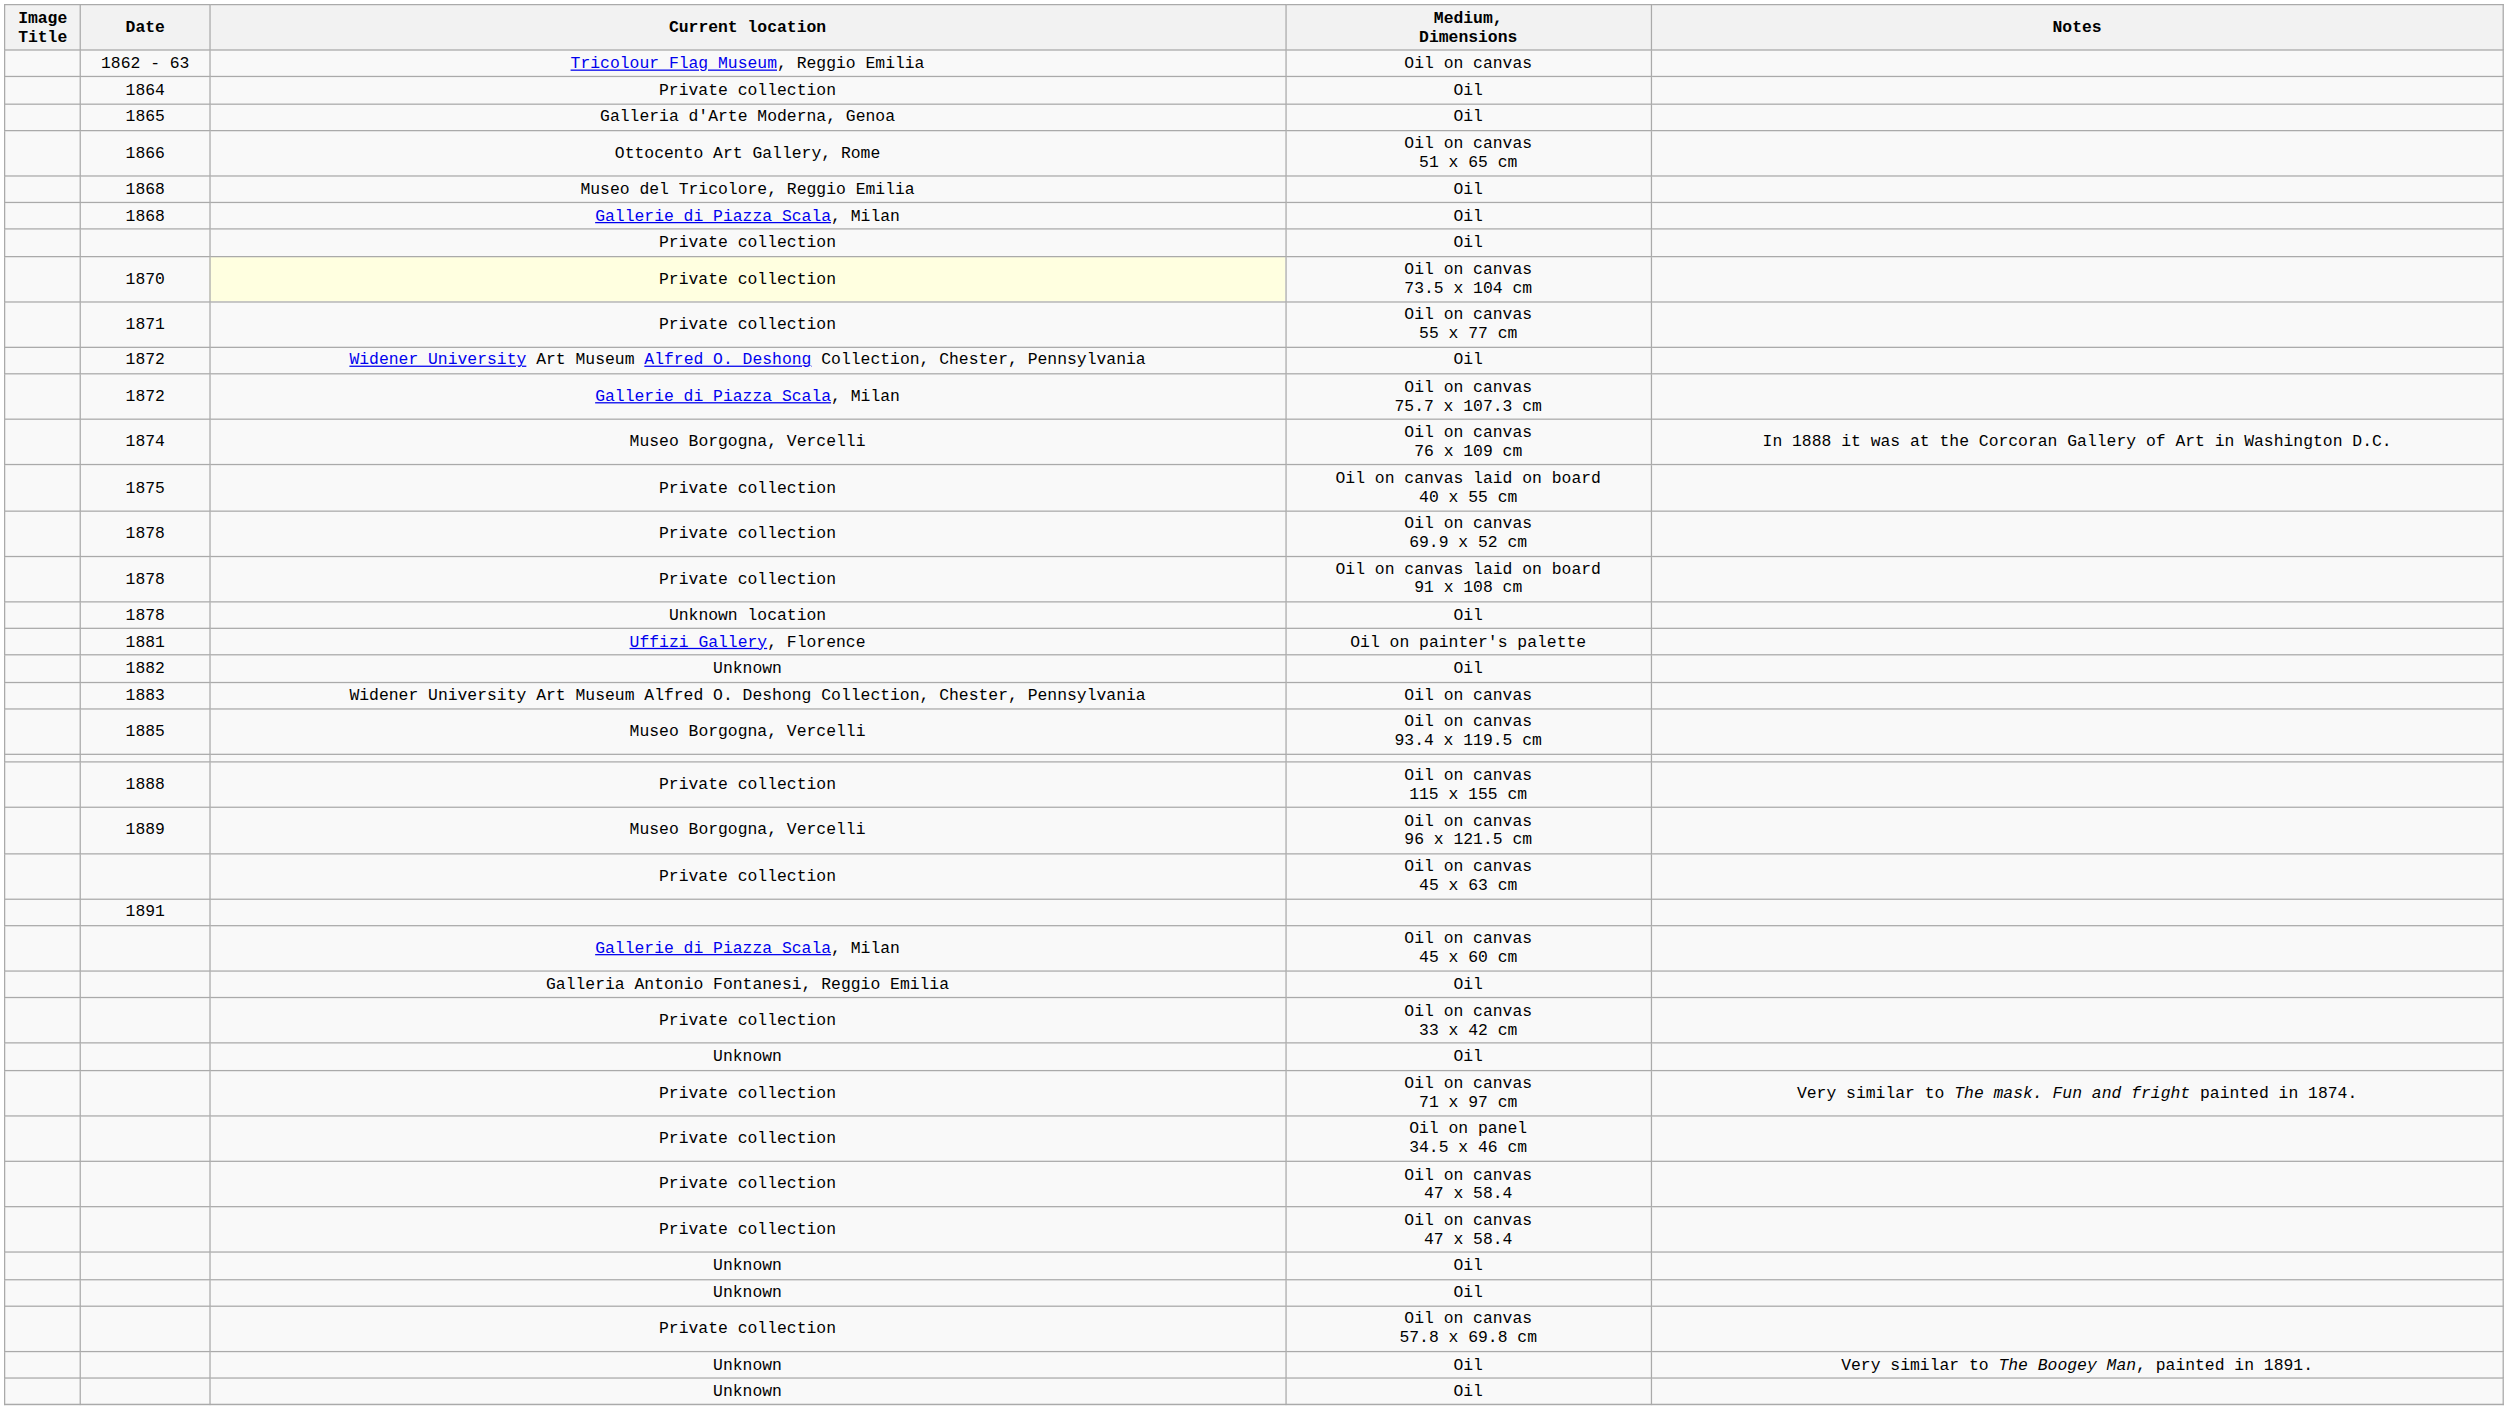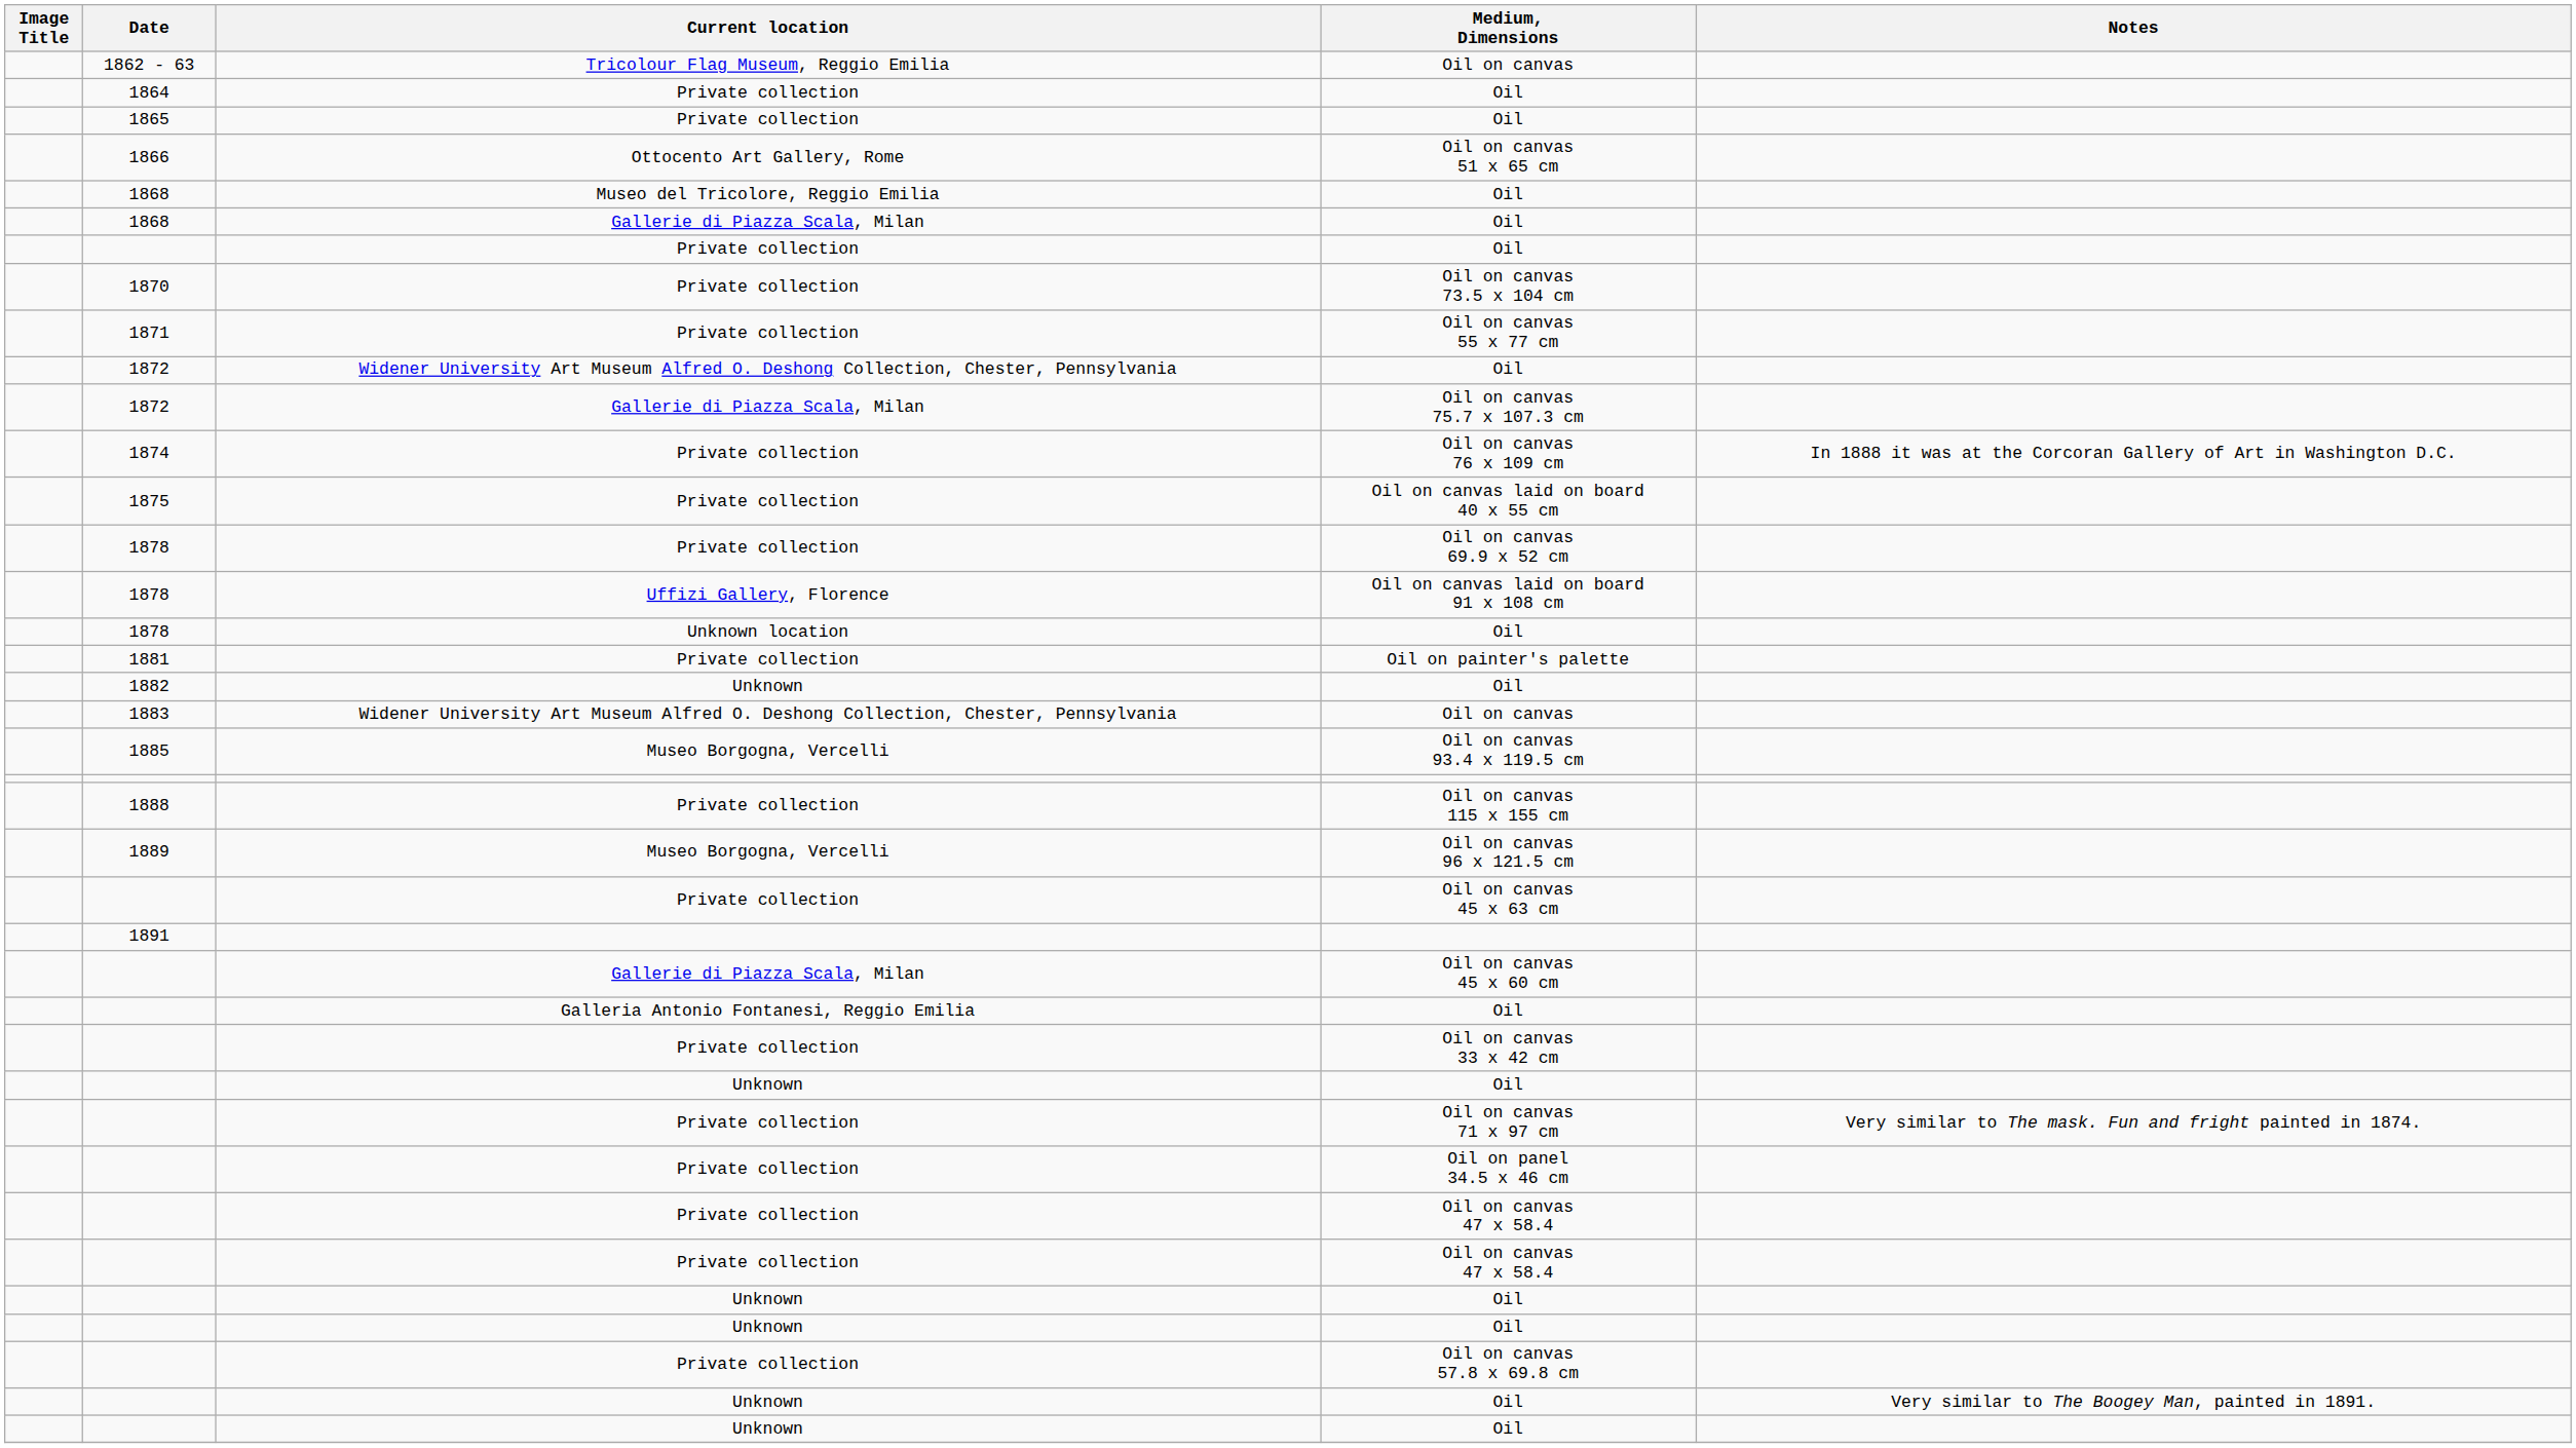 <table class="wikitable sortable" style="font-size:100%; text-align: center; width:100%">
 <tr>
 <th>Image<br>Title</th>
 <th>Date</th>
 <th>Current location</th>
 <th>Medium,<br>Dimensions</th>
 <th>Notes</th>
 </tr>
 <tr>
 <td></td>
 <td>1862 - 63</td>
 <td><a href='#'>Tricolour Flag Museum</a>, Reggio Emilia</td>
 <td>Oil on canvas</td>
 <td></td>
 </tr>
 <tr>
 <td></td>
 <td>1864</td>
 <td>Private collection</td>
 <td>Oil</td>
 <td></td>
 </tr>
 <tr>
 <td></td>
 <td>1865</td>
-<td>Galleria d'Arte Moderna, Genoa</td>
+<td>Private collection</td>
 <td>Oil</td>
 <td></td>
 </tr>
 <tr>
 <td></td>
 <td>1866</td>
 <td>Ottocento Art Gallery, Rome</td>
 <td>Oil on canvas<br>51 x 65 cm</td>
 <td></td>
 </tr>
 <tr>
 <td></td>
 <td>1868</td>
 <td>Museo del Tricolore, Reggio Emilia</td>
 <td>Oil</td>
 <td></td>
 </tr>
 <tr>
 <td></td>
 <td>1868</td>
 <td><a href='#'>Gallerie di Piazza Scala</a>, Milan</td>
 <td>Oil</td>
 <td></td>
 </tr>
 <tr>
 <td></td>
 <td></td>
 <td>Private collection</td>
 <td>Oil</td>
 <td></td>
 </tr>
 <tr>
 <td></td>
 <td>1870</td>
-<td style="background: lightyellow;">Private collection</td>
+<td>Private collection</td>
 <td>Oil on canvas<br>73.5 x 104 cm</td>
 <td></td>
 </tr>
 <tr>
 <td></td>
 <td>1871</td>
 <td>Private collection</td>
 <td>Oil on canvas<br>55 x 77 cm</td>
 <td></td>
 </tr>
 <tr>
 <td></td>
 <td>1872</td>
 <td><a href='#'>Widener University</a> Art Museum <a href='#'>Alfred O. Deshong</a> Collection, Chester, Pennsylvania</td>
 <td>Oil</td>
 <td></td>
 </tr>
 <tr>
 <td></td>
 <td>1872</td>
 <td><a href='#'>Gallerie di Piazza Scala</a>, Milan</td>
 <td>Oil on canvas<br>75.7 x 107.3 cm</td>
 <td></td>
 </tr>
 <tr>
 <td></td>
 <td>1874</td>
-<td>Museo Borgogna, Vercelli</td>
+<td>Private collection</td>
 <td>Oil on canvas<br>76 x 109 cm</td>
 <td>In 1888 it was at the Corcoran Gallery of Art in Washington D.C. </td>
 </tr>
 <tr>
 <td></td>
 <td>1875</td>
 <td>Private collection</td>
 <td>Oil on canvas laid on board<br>40 x 55 cm</td>
 <td></td>
 </tr>
 <tr>
 <td></td>
 <td>1878</td>
 <td>Private collection</td>
 <td>Oil on canvas<br>69.9 x 52 cm</td>
 <td></td>
 </tr>
 <tr>
 <td></td>
 <td>1878</td>
-<td>Private collection</td>
+<td><a href='#'>Uffizi Gallery</a>, Florence</td>
 <td>Oil on canvas laid on board<br>91 x 108 cm</td>
 <td></td>
 </tr>
 <tr>
 <td></td>
 <td>1878</td>
 <td>Unknown location</td>
 <td>Oil</td>
 <td></td>
 </tr>
 <tr>
 <td></td>
 <td>1881</td>
-<td><a href='#'>Uffizi Gallery</a>, Florence</td>
+<td>Private collection</td>
 <td>Oil on painter's palette</td>
 <td></td>
 </tr>
 <tr>
 <td></td>
 <td>1882</td>
 <td>Unknown</td>
 <td>Oil</td>
 <td></td>
 </tr>
 <tr>
 <td></td>
 <td>1883</td>
 <td>Widener University Art Museum Alfred O. Deshong Collection, Chester, Pennsylvania</td>
 <td>Oil on canvas</td>
 <td></td>
 </tr>
 <tr>
 <td></td>
 <td>1885</td>
 <td>Museo Borgogna, Vercelli</td>
 <td>Oil on canvas<br>93.4 x 119.5 cm</td>
 <td></td>
 </tr>
 <tr>
 <td></td>
 <td></td>
 <td></td>
 <td></td>
 </tr>
 <tr>
 <td></td>
 <td>1888</td>
 <td>Private collection</td>
 <td>Oil on canvas<br>115 x 155 cm</td>
 <td></td>
 </tr>
 <tr>
 <td></td>
 <td>1889</td>
 <td>Museo Borgogna, Vercelli</td>
 <td>Oil on canvas<br>96 x 121.5 cm</td>
 <td></td>
 </tr>
 <tr>
 <td></td>
 <td></td>
 <td>Private collection</td>
 <td>Oil on canvas<br>45 x 63 cm</td>
 <td></td>
 </tr>
 <tr>
 <td></td>
 <td>1891</td>
 <td></td>
 <td></td>
 <td></td>
 </tr>
 <tr>
 <td></td>
 <td></td>
 <td><a href='#'>Gallerie di Piazza Scala</a>, Milan</td>
 <td>Oil on canvas<br>45 x 60 cm</td>
 <td></td>
 </tr>
 <tr>
 <td></td>
 <td></td>
 <td>Galleria Antonio Fontanesi, Reggio Emilia</td>
 <td>Oil</td>
 <td></td>
 </tr>
 <tr>
 <td></td>
 <td></td>
 <td>Private collection</td>
 <td>Oil on canvas<br>33 x 42 cm</td>
 <td></td>
 </tr>
 <tr>
 <td></td>
 <td></td>
 <td>Unknown</td>
 <td>Oil</td>
 <td></td>
 </tr>
 <tr>
 <td></td>
 <td></td>
 <td>Private collection</td>
 <td>Oil on canvas<br>71 x 97 cm</td>
 <td>Very similar to <em>The mask. Fun and fright</em> painted in 1874.</td>
 </tr>
 <tr>
 <td></td>
 <td></td>
 <td>Private collection</td>
 <td>Oil on panel<br>34.5 x 46 cm</td>
 <td></td>
 </tr>
 <tr>
 <td></td>
 <td></td>
 <td>Private collection</td>
 <td>Oil on canvas<br>47 x 58.4</td>
 <td></td>
 </tr>
 <tr>
 <td></td>
 <td></td>
 <td>Private collection</td>
 <td>Oil on canvas<br>47 x 58.4</td>
 <td></td>
 </tr>
 <tr>
 <td></td>
 <td></td>
 <td>Unknown</td>
 <td>Oil</td>
 <td></td>
 </tr>
 <tr>
 <td></td>
 <td></td>
 <td>Unknown</td>
 <td>Oil</td>
 <td></td>
 </tr>
 <tr>
 <td></td>
 <td></td>
 <td>Private collection</td>
 <td>Oil on canvas<br>57.8 x 69.8 cm</td>
 <td></td>
 </tr>
 <tr>
 <td></td>
 <td></td>
 <td>Unknown</td>
 <td>Oil</td>
 <td>Very similar to <em>The Boogey Man</em>, painted in 1891.</td>
 </tr>
 <tr>
 <td></td>
 <td></td>
 <td>Unknown</td>
 <td>Oil</td>
 <td></td>
 </tr>
 <tr>
 </tr>
 </table>
